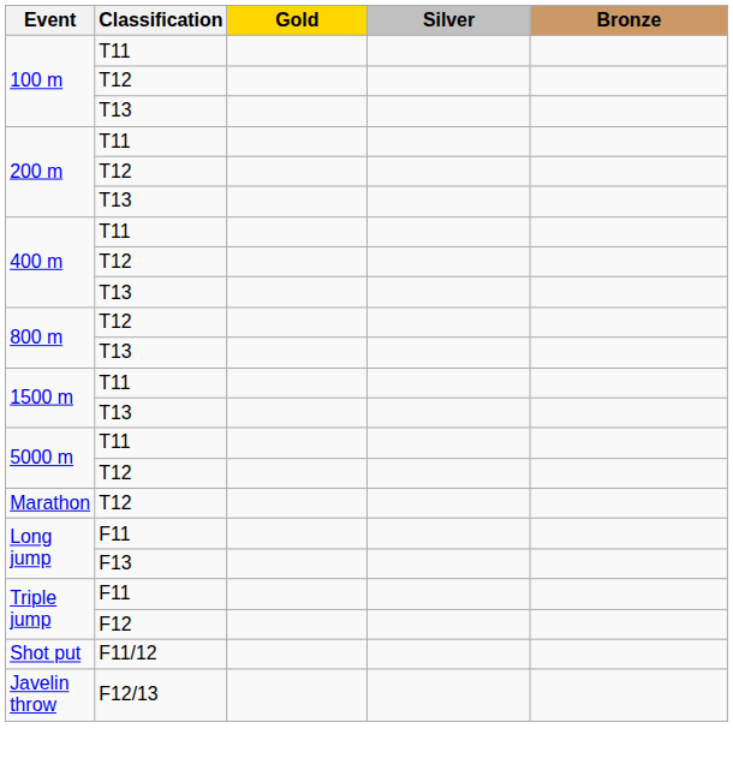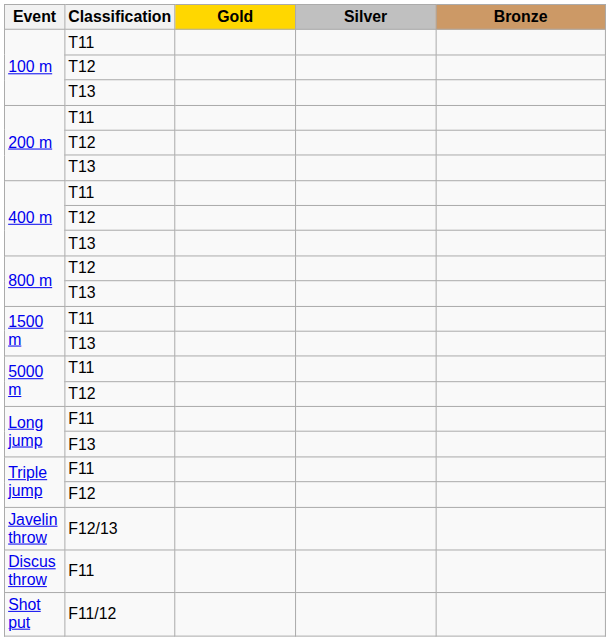 <table class=wikitable style="font-size:100%">
 <tr>
 <th rowspan="1" width="10%">Event</th>
 <th rowspan="1" width="5%">Classification</th>
 <th rowspan="1" style="background:gold;">Gold</th>
 <th colspan="1" style="background:silver;">Silver</th>
 <th colspan="1" style="background:#CC9966;">Bronze</th>
 </tr>
 <tr>
 <td rowspan=3><a href='#'>100 m</a></td>
 <td>T11<br></td>
 <td></td>
 <td></td>
 <td></td>
 </tr>
 <tr>
 <td>T12<br></td>
 <td></td>
 <td></td>
 <td></td>
 </tr>
 <tr>
 <td>T13<br></td>
 <td></td>
 <td></td>
 <td></td>
 </tr>
 <tr>
 <td rowspan=3><a href='#'>200 m</a></td>
 <td>T11<br></td>
 <td></td>
 <td></td>
 <td></td>
 </tr>
 <tr>
 <td>T12<br></td>
 <td></td>
 <td></td>
 <td></td>
 </tr>
 <tr>
 <td>T13<br></td>
 <td></td>
 <td></td>
 <td></td>
 </tr>
 <tr>
 <td rowspan=3><a href='#'>400 m</a></td>
 <td>T11<br></td>
 <td></td>
 <td></td>
 <td></td>
 </tr>
 <tr>
 <td>T12<br></td>
 <td></td>
 <td></td>
 <td></td>
 </tr>
 <tr>
 <td>T13<br></td>
 <td></td>
 <td></td>
 <td></td>
 </tr>
 <tr>
 <td rowspan=2><a href='#'>800 m</a></td>
 <td>T12<br></td>
 <td></td>
 <td></td>
 <td></td>
 </tr>
 <tr>
 <td>T13<br></td>
 <td></td>
 <td></td>
 <td></td>
 </tr>
 <tr>
 <td rowspan=2><a href='#'>1500 m</a></td>
 <td>T11<br></td>
 <td></td>
 <td></td>
 <td></td>
 </tr>
 <tr>
 <td>T13<br></td>
 <td></td>
 <td></td>
 <td></td>
 </tr>
 <tr>
 <td rowspan=2><a href='#'>5000 m</a></td>
 <td>T11<br></td>
 <td></td>
 <td></td>
 <td></td>
 </tr>
 <tr>
 <td>T12<br></td>
 <td></td>
 <td></td>
 <td></td>
 </tr>
 <tr>
-<td><a href='#'>Marathon</a></td>
-<td>T12<br></td>
-<td></td>
-<td></td>
-<td></td>
-</tr>
-<tr>
 <td rowspan=2><a href='#'>Long jump</a></td>
 <td>F11<br></td>
 <td></td>
 <td></td>
 <td></td>
 </tr>
 <tr>
 <td>F13<br></td>
 <td></td>
 <td></td>
 <td></td>
 </tr>
 <tr>
 <td rowspan=2><a href='#'>Triple jump</a></td>
 <td>F11<br></td>
 <td></td>
 <td></td>
 <td></td>
 </tr>
 <tr>
 <td>F12<br></td>
 <td></td>
 <td></td>
 <td></td>
 </tr>
 <tr>
+<td><a href='#'>Javelin throw</a></td>
+<td>F12/13<br></td>
+<td></td>
+<td></td>
+<td></td>
+</tr>
+<tr>
+<td><a href='#'>Discus throw</a></td>
+<td>F11<br></td>
+<td></td>
+<td></td>
+<td></td>
+</tr>
+<tr>
 <td><a href='#'>Shot put</a></td>
 <td>F11/12<br></td>
 <td></td>
 <td></td>
 <td></td>
 </tr>
-<tr>
-<td><a href='#'>Javelin throw</a></td>
-<td>F12/13<br></td>
-<td></td>
-<td></td>
-<td></td>
-</tr>
 </table>
